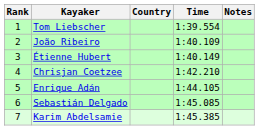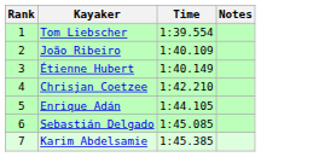 <table class="wikitable" style="text-align:center">
 <tr>
 <th>Rank</th>
 <th>Kayaker</th>
-<th>Country</th>
 <th>Time</th>
 <th>Notes</th>
 </tr>
 <tr bgcolor=bbffbb>
 <td>1</td>
 <td align="left"><a href='#'>Tom Liebscher</a></td>
-<td align="left"></td>
 <td>1:39.554</td>
 <td></td>
 </tr>
 <tr bgcolor=bbffbb>
 <td>2</td>
 <td align="left"><a href='#'>João Ribeiro</a></td>
-<td align="left"></td>
 <td>1:40.109</td>
 <td></td>
 </tr>
 <tr bgcolor=bbffbb>
 <td>3</td>
 <td align="left"><a href='#'>Étienne Hubert</a></td>
-<td align="left"></td>
 <td>1:40.149</td>
 <td></td>
 </tr>
 <tr bgcolor=bbffbb>
 <td>4</td>
 <td align="left"><a href='#'>Chrisjan Coetzee</a></td>
-<td align="left"></td>
 <td>1:42.210</td>
 <td></td>
 </tr>
 <tr bgcolor=bbffbb>
 <td>5</td>
 <td align="left"><a href='#'>Enrique Adán</a></td>
-<td align="left"></td>
 <td>1:44.105</td>
 <td></td>
 </tr>
 <tr bgcolor=bbffbb>
 <td>6</td>
 <td align="left"><a href='#'>Sebastián Delgado</a></td>
-<td align="left"></td>
 <td>1:45.085</td>
 <td></td>
 </tr>
 <tr bgcolor=ddffdd>
 <td>7</td>
 <td align="left"><a href='#'>Karim Abdelsamie</a></td>
-<td align="left"></td>
 <td>1:45.385</td>
 <td></td>
 </tr>
 </table>
